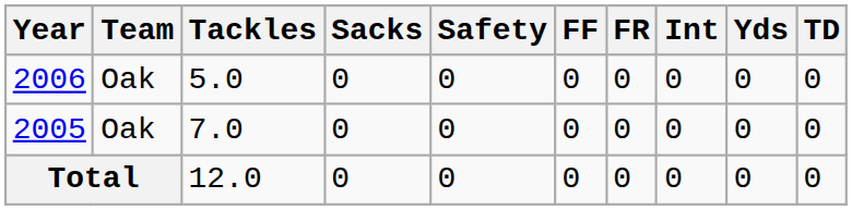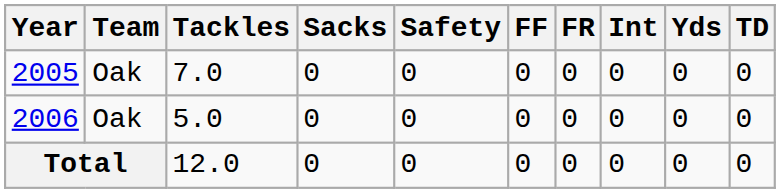 <table class="wikitable">
 <tr>
 <th>Year</th>
 <th>Team</th>
 <th>Tackles</th>
 <th>Sacks</th>
 <th>Safety</th>
 <th>FF</th>
 <th>FR</th>
 <th>Int</th>
 <th>Yds</th>
 <th>TD</th>
 </tr>
 <tr>
-<td><a href='#'>2006</a></td>
+<td><a href='#'>2005</a></td>
 <td>Oak</td>
-<td>5.0</td>
+<td>7.0</td>
 <td>0</td>
 <td>0</td>
 <td>0</td>
 <td>0</td>
 <td>0</td>
 <td>0</td>
 <td>0</td>
 </tr>
 <tr>
-<td><a href='#'>2005</a></td>
+<td><a href='#'>2006</a></td>
 <td>Oak</td>
-<td>7.0</td>
+<td>5.0</td>
 <td>0</td>
 <td>0</td>
 <td>0</td>
 <td>0</td>
 <td>0</td>
 <td>0</td>
 <td>0</td>
 </tr>
 <tr>
 <th colspan=2 align=center>Total</th>
 <td>12.0</td>
 <td>0</td>
 <td>0</td>
 <td>0</td>
 <td>0</td>
 <td>0</td>
 <td>0</td>
 <td>0</td>
 </tr>
 </table>
